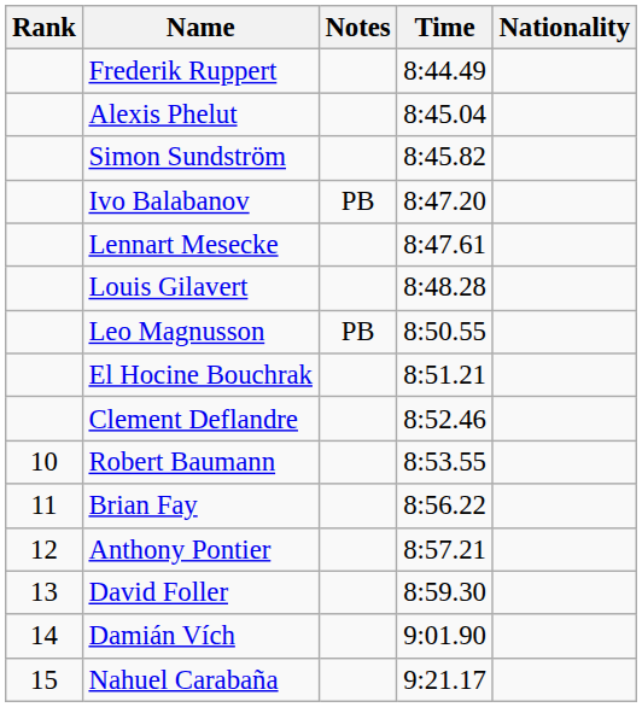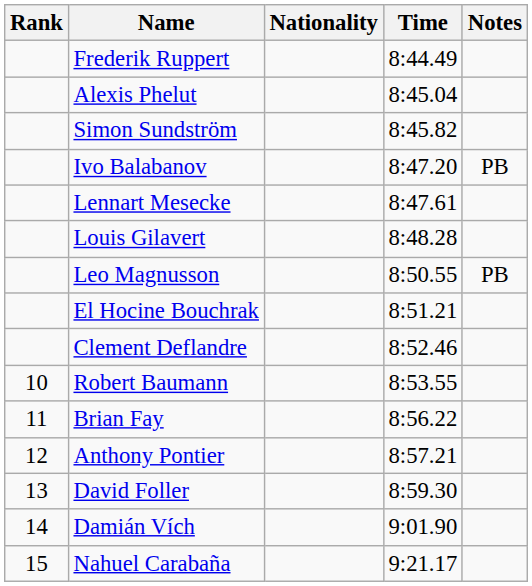 <table class="wikitable sortable" style="text-align:center">
 <tr>
 <th>Rank</th>
 <th>Name</th>
+<th>Nationality</th>
+<th>Time</th>
 <th>Notes</th>
-<th>Time</th>
-<th>Nationality</th>
 </tr>
 <tr>
 <td></td>
 <td align=left><a href='#'>Frederik Ruppert</a></td>
+<td align=left></td>
+<td>8:44.49</td>
 <td></td>
-<td>8:44.49</td>
-<td align=left></td>
 </tr>
 <tr>
 <td></td>
 <td align=left><a href='#'>Alexis Phelut</a></td>
+<td align=left></td>
+<td>8:45.04</td>
 <td></td>
-<td>8:45.04</td>
-<td align=left></td>
 </tr>
 <tr>
 <td></td>
 <td align=left><a href='#'>Simon Sundström</a></td>
+<td align=left></td>
+<td>8:45.82</td>
 <td></td>
-<td>8:45.82</td>
-<td align=left></td>
 </tr>
 <tr>
 <td></td>
 <td align=left><a href='#'>Ivo Balabanov</a></td>
+<td align=left></td>
+<td>8:47.20</td>
 <td>PB</td>
-<td>8:47.20</td>
-<td align=left></td>
 </tr>
 <tr>
 <td></td>
 <td align=left><a href='#'>Lennart Mesecke</a></td>
+<td align=left></td>
+<td>8:47.61</td>
 <td></td>
-<td>8:47.61</td>
-<td align=left></td>
 </tr>
 <tr>
 <td></td>
 <td align=left><a href='#'>Louis Gilavert</a></td>
+<td align=left></td>
+<td>8:48.28</td>
 <td></td>
-<td>8:48.28</td>
-<td align=left></td>
 </tr>
 <tr>
 <td></td>
 <td align=left><a href='#'>Leo Magnusson</a></td>
+<td align=left></td>
+<td>8:50.55</td>
 <td>PB</td>
-<td>8:50.55</td>
-<td align=left></td>
 </tr>
 <tr>
 <td></td>
 <td align=left><a href='#'>El Hocine Bouchrak</a></td>
+<td align=left></td>
+<td>8:51.21</td>
 <td></td>
-<td>8:51.21</td>
-<td align=left></td>
 </tr>
 <tr>
 <td></td>
 <td align=left><a href='#'>Clement Deflandre</a></td>
+<td align=left></td>
+<td>8:52.46</td>
 <td></td>
-<td>8:52.46</td>
-<td align=left></td>
 </tr>
 <tr>
 <td>10</td>
 <td align=left><a href='#'>Robert Baumann</a></td>
+<td align=left></td>
+<td>8:53.55</td>
 <td></td>
-<td>8:53.55</td>
-<td align=left></td>
 </tr>
 <tr>
 <td>11</td>
 <td align=left><a href='#'>Brian Fay</a></td>
+<td align=left></td>
+<td>8:56.22</td>
 <td></td>
-<td>8:56.22</td>
-<td align=left></td>
 </tr>
 <tr>
 <td>12</td>
 <td align=left><a href='#'>Anthony Pontier</a></td>
+<td align=left></td>
+<td>8:57.21</td>
 <td></td>
-<td>8:57.21</td>
-<td align=left></td>
 </tr>
 <tr>
 <td>13</td>
 <td align=left><a href='#'>David Foller</a></td>
+<td align=left></td>
+<td>8:59.30</td>
 <td></td>
-<td>8:59.30</td>
-<td align=left></td>
 </tr>
 <tr>
 <td>14</td>
 <td align=left><a href='#'>Damián Vích</a></td>
+<td align=left></td>
+<td>9:01.90</td>
 <td></td>
-<td>9:01.90</td>
-<td align=left></td>
 </tr>
 <tr>
 <td>15</td>
 <td align=left><a href='#'>Nahuel Carabaña</a></td>
+<td align=left></td>
+<td>9:21.17</td>
 <td></td>
-<td>9:21.17</td>
-<td align=left></td>
 </tr>
 </table>
